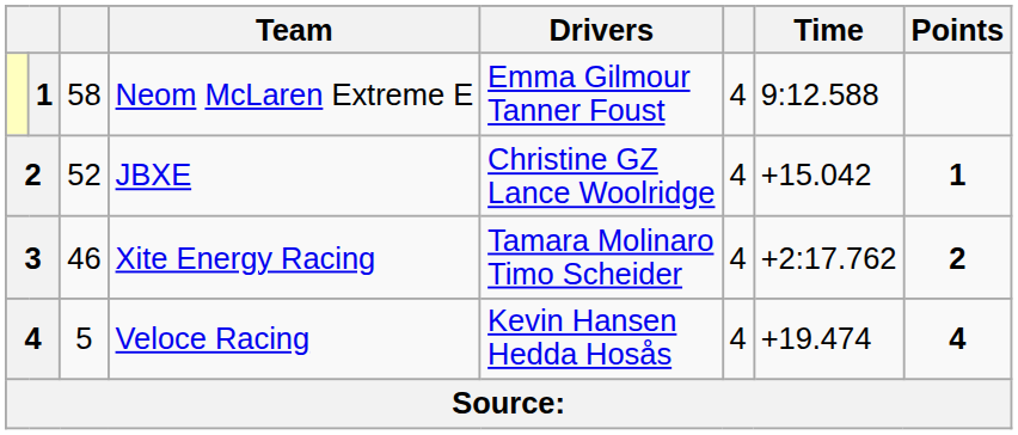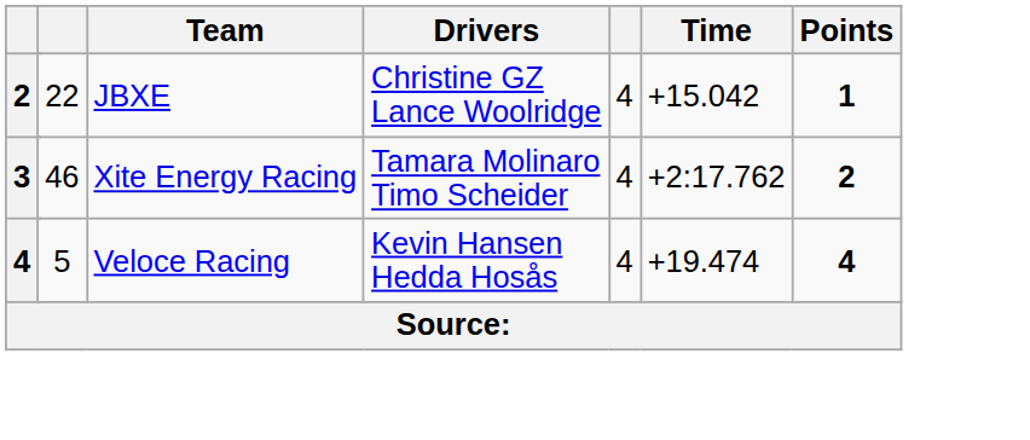 <table class="wikitable" style="font-size: 85%">
 <tr>
 <th scope="col" colspan="2"></th>
 <th scope="col"></th>
 <th scope="col">Team</th>
 <th scope="col">Drivers</th>
 <th scope="col"></th>
 <th scope="col">Time</th>
 <th scope="col">Points</th>
 </tr>
 <tr>
-<td style="background-color:#FFFFBF"> </td>
-<th scope=row>1</th>
-<td align=center>58</td>
-<td> <a href='#'>Neom</a> <a href='#'>McLaren</a> Extreme E</td>
-<td> <a href='#'>Emma Gilmour</a><br> <a href='#'>Tanner Foust</a></td>
-<td>4</td>
-<td>9:12.588</td>
-<td></td>
-</tr>
-<tr>
 <th scope=row colspan=2>2</th>
-<td align=center>52</td>
+<td align=center>22</td>
 <td> <a href='#'>JBXE</a></td>
 <td> <a href='#'>Christine GZ</a><br> <a href='#'>Lance Woolridge</a></td>
 <td>4</td>
 <td>+15.042</td>
 <td align=center><strong>1</strong></td>
 </tr>
 <tr>
 <th scope=row colspan=2>3</th>
 <td align=center>46</td>
 <td> <a href='#'>Xite Energy Racing</a></td>
 <td> <a href='#'>Tamara Molinaro</a><br> <a href='#'>Timo Scheider</a></td>
 <td>4</td>
 <td>+2:17.762</td>
 <td align=center><strong>2</strong></td>
 </tr>
 <tr>
 <th scope=row colspan=2>4</th>
 <td align=center>5</td>
 <td> <a href='#'>Veloce Racing</a></td>
 <td> <a href='#'>Kevin Hansen</a><br> <a href='#'>Hedda Hosås</a></td>
 <td>4</td>
 <td>+19.474</td>
 <td align=center><strong>4</strong></td>
 </tr>
 <tr>
 <th colspan="8">Source:</th>
 </tr>
 </table>
